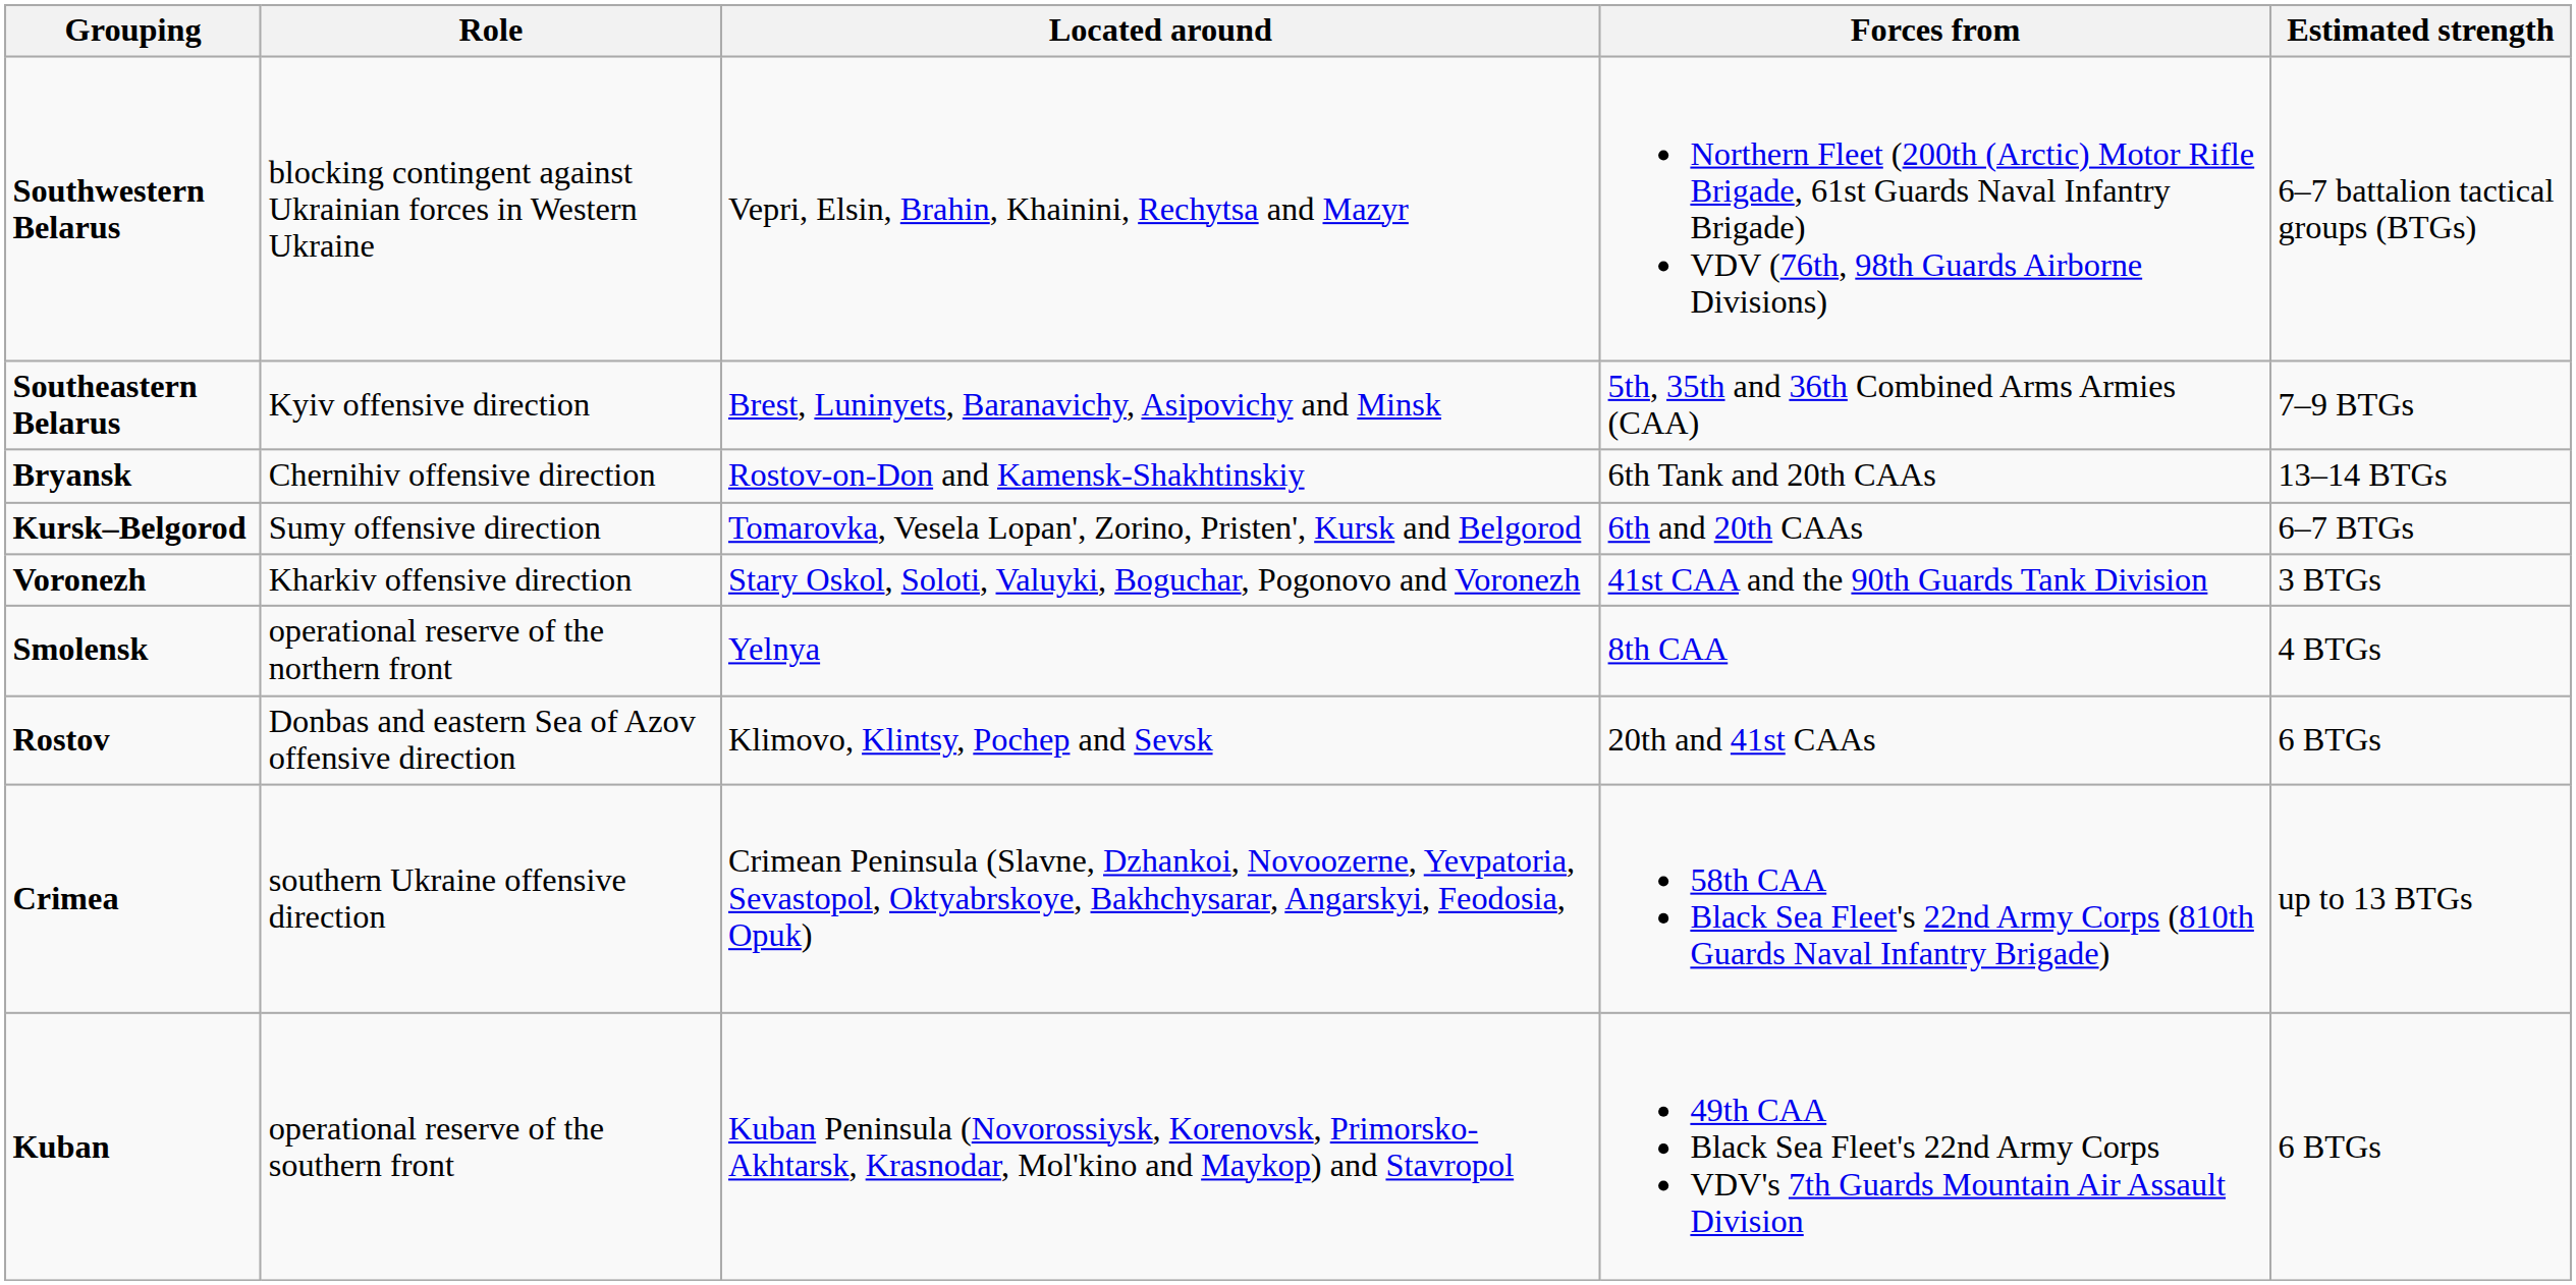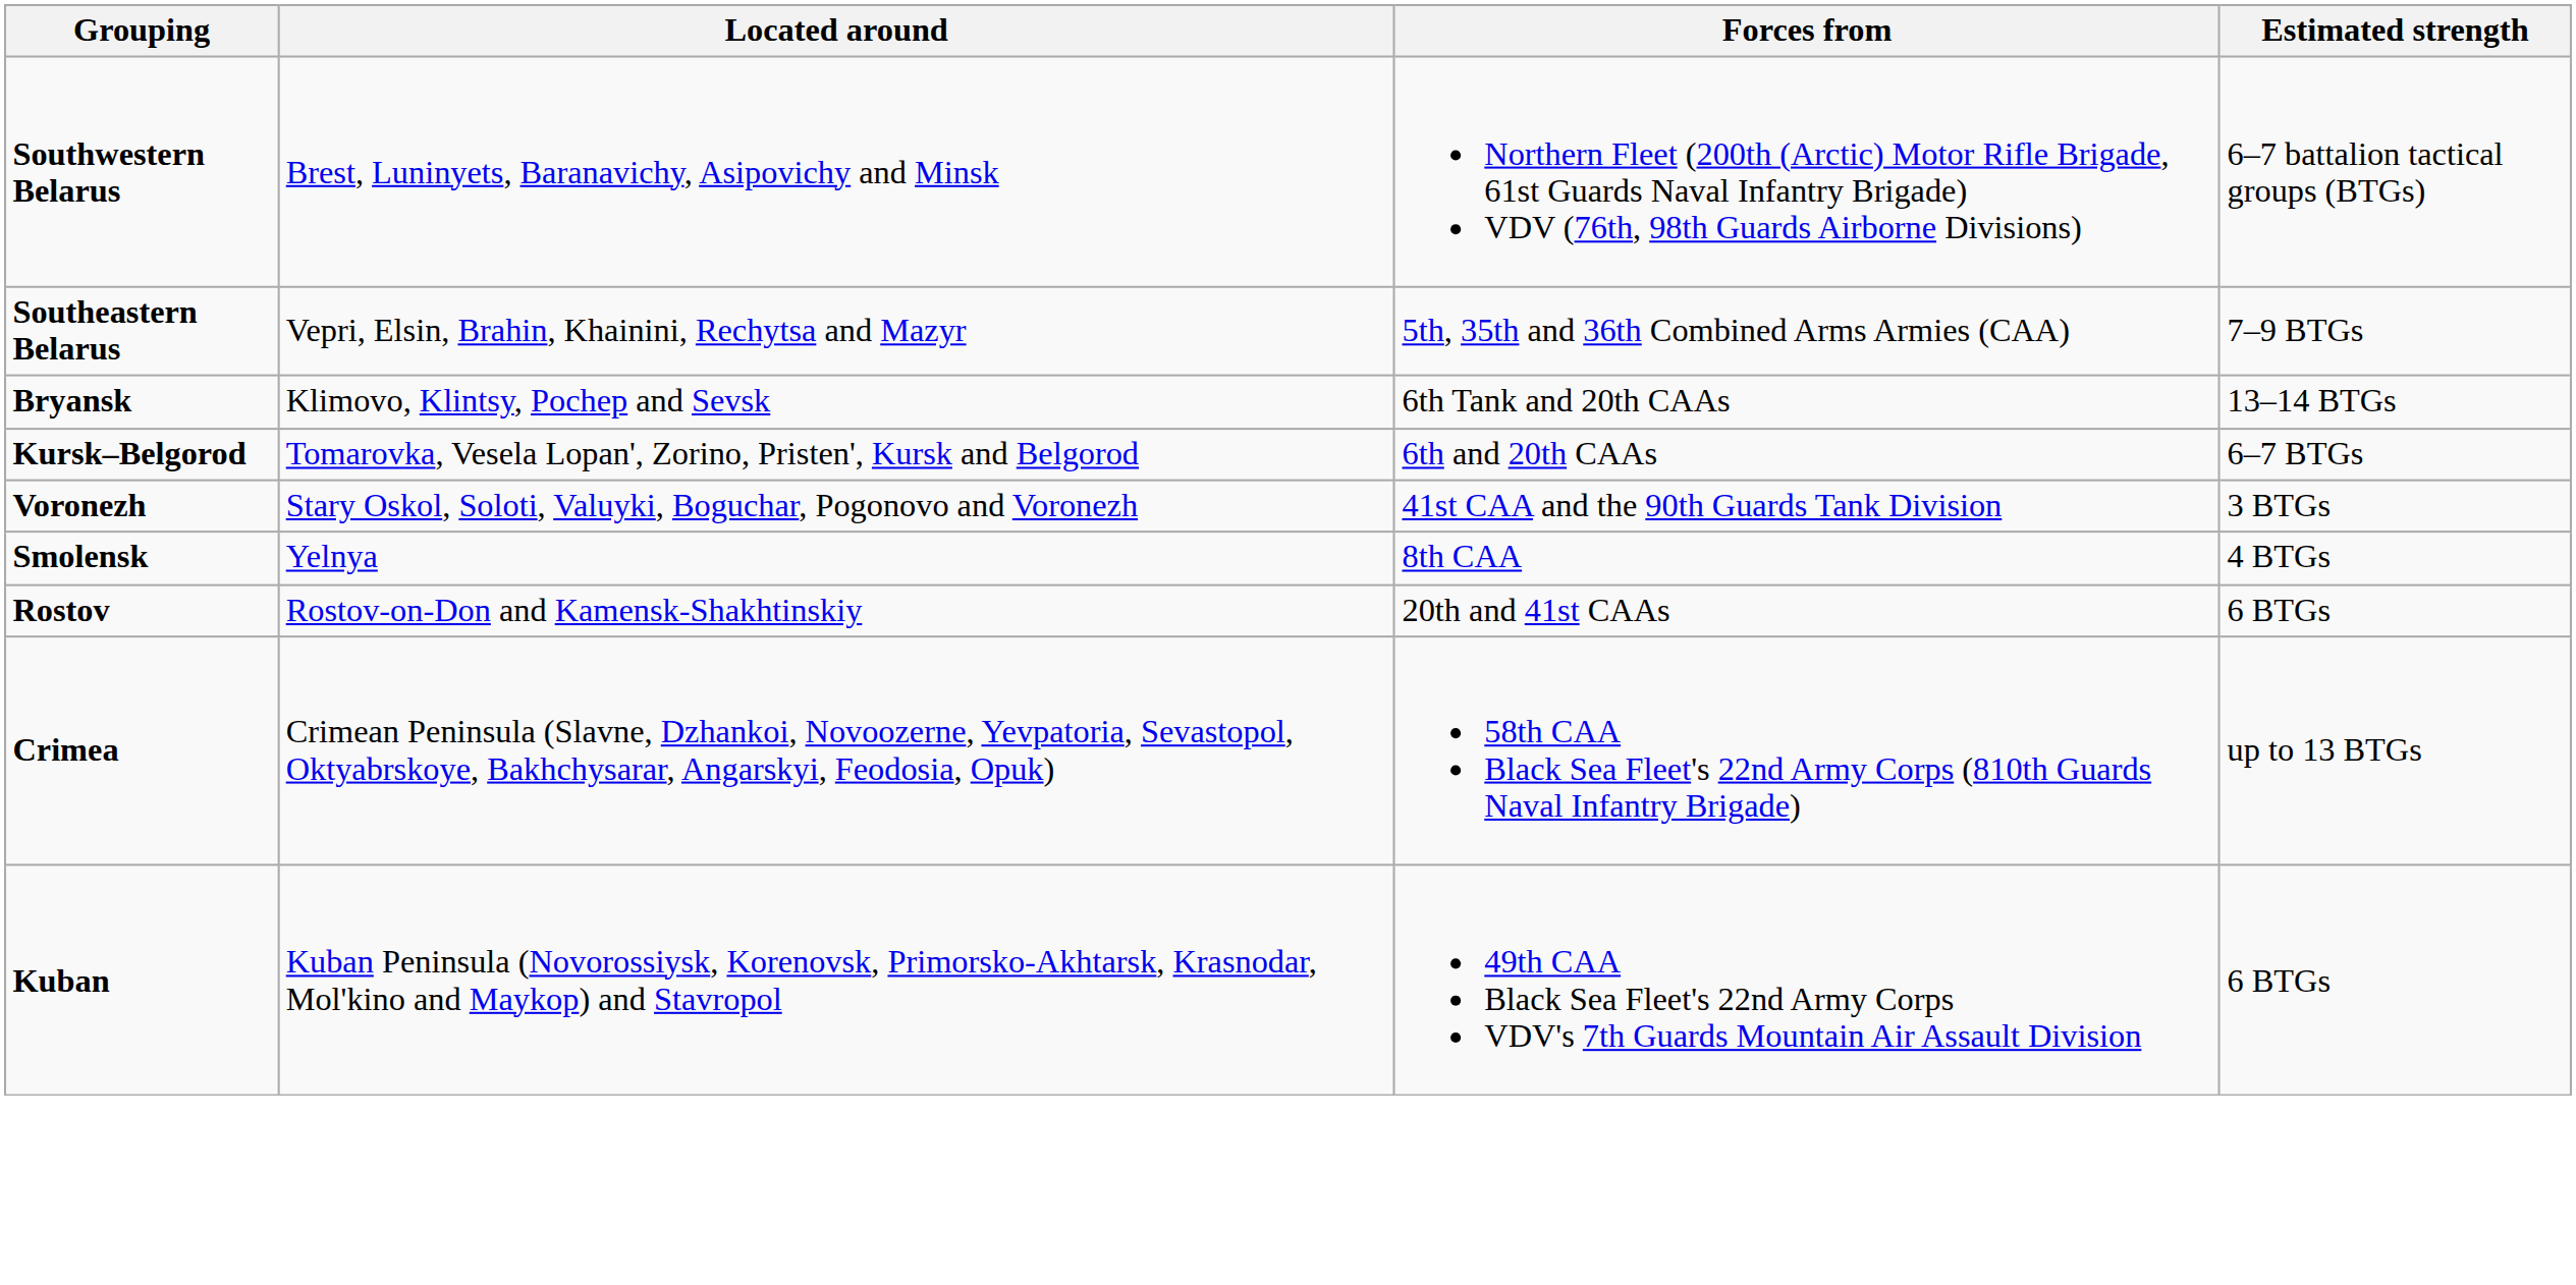 <table class="wikitable">
 <tr>
 <th>Grouping</th>
-<th>Role</th>
 <th>Located around</th>
 <th>Forces from</th>
 <th>Estimated strength</th>
 </tr>
 <tr>
 <td><strong>Southwestern Belarus</strong></td>
-<td>blocking contingent against Ukrainian forces in Western Ukraine</td>
-<td>Vepri, Elsin, <a href='#'>Brahin</a>, Khainini, <a href='#'>Rechytsa</a> and <a href='#'>Mazyr</a></td>
+<td><a href='#'>Brest</a>, <a href='#'>Luninyets</a>, <a href='#'>Baranavichy</a>, <a href='#'>Asipovichy</a> and <a href='#'>Minsk</a></td>
 <td><br><ul><li><a href='#'>Northern Fleet</a> (<a href='#'>200th (Arctic) Motor Rifle Brigade</a>, 61st Guards Naval Infantry Brigade)</li><li>VDV (<a href='#'>76th</a>, <a href='#'>98th Guards Airborne</a> Divisions)</li></ul></td>
 <td>6–7 battalion tactical groups (BTGs)</td>
 </tr>
 <tr>
 <td><strong>Southeastern Belarus</strong></td>
-<td>Kyiv offensive direction</td>
-<td><a href='#'>Brest</a>, <a href='#'>Luninyets</a>, <a href='#'>Baranavichy</a>, <a href='#'>Asipovichy</a> and <a href='#'>Minsk</a></td>
+<td>Vepri, Elsin, <a href='#'>Brahin</a>, Khainini, <a href='#'>Rechytsa</a> and <a href='#'>Mazyr</a></td>
 <td><a href='#'>5th</a>, <a href='#'>35th</a> and <a href='#'>36th</a> Combined Arms Armies (CAA)</td>
 <td>7–9 BTGs</td>
 </tr>
 <tr>
 <td><strong>Bryansk</strong></td>
-<td>Chernihiv offensive direction</td>
-<td><a href='#'>Rostov-on-Don</a> and <a href='#'>Kamensk-Shakhtinskiy</a></td>
+<td>Klimovo, <a href='#'>Klintsy</a>, <a href='#'>Pochep</a> and <a href='#'>Sevsk</a></td>
 <td>6th Tank and 20th CAAs</td>
 <td>13–14 BTGs</td>
 </tr>
 <tr>
 <td><strong>Kursk–Belgorod</strong></td>
-<td>Sumy offensive direction</td>
 <td><a href='#'>Tomarovka</a>, Vesela Lopan', Zorino, Pristen', <a href='#'>Kursk</a> and <a href='#'>Belgorod</a></td>
 <td><a href='#'>6th</a> and <a href='#'>20th</a> CAAs</td>
 <td>6–7 BTGs</td>
 </tr>
 <tr>
 <td><strong>Voronezh</strong></td>
-<td>Kharkiv offensive direction</td>
 <td><a href='#'>Stary Oskol</a>, <a href='#'>Soloti</a>, <a href='#'>Valuyki</a>, <a href='#'>Boguchar</a>, Pogonovo and <a href='#'>Voronezh</a></td>
 <td><a href='#'>41st CAA</a> and the <a href='#'>90th Guards Tank Division</a></td>
 <td>3 BTGs</td>
 </tr>
 <tr>
 <td><strong>Smolensk</strong></td>
-<td>operational reserve of the northern front</td>
 <td><a href='#'>Yelnya</a></td>
 <td><a href='#'>8th CAA</a></td>
 <td>4 BTGs</td>
 </tr>
 <tr>
 <td><strong>Rostov</strong></td>
-<td>Donbas and eastern Sea of Azov offensive direction</td>
-<td>Klimovo, <a href='#'>Klintsy</a>, <a href='#'>Pochep</a> and <a href='#'>Sevsk</a></td>
+<td><a href='#'>Rostov-on-Don</a> and <a href='#'>Kamensk-Shakhtinskiy</a></td>
 <td>20th and <a href='#'>41st</a> CAAs</td>
 <td>6 BTGs</td>
 </tr>
 <tr>
 <td><strong>Crimea</strong></td>
-<td>southern Ukraine offensive direction</td>
 <td>Crimean Peninsula (Slavne, <a href='#'>Dzhankoi</a>, <a href='#'>Novoozerne</a>, <a href='#'>Yevpatoria</a>, <a href='#'>Sevastopol</a>, <a href='#'>Oktyabrskoye</a>, <a href='#'>Bakhchysarar</a>, <a href='#'>Angarskyi</a>, <a href='#'>Feodosia</a>, <a href='#'>Opuk</a>)</td>
 <td><br><ul><li><a href='#'>58th CAA</a></li><li><a href='#'>Black Sea Fleet</a>'s <a href='#'>22nd Army Corps</a> (<a href='#'>810th Guards Naval Infantry Brigade</a>)</li></ul></td>
 <td>up to 13 BTGs</td>
 </tr>
 <tr>
 <td><strong>Kuban</strong></td>
-<td>operational reserve of the southern front</td>
 <td><a href='#'>Kuban</a> Peninsula (<a href='#'>Novorossiysk</a>, <a href='#'>Korenovsk</a>, <a href='#'>Primorsko-Akhtarsk</a>, <a href='#'>Krasnodar</a>, Mol'kino and <a href='#'>Maykop</a>) and <a href='#'>Stavropol</a></td>
 <td><br><ul><li><a href='#'>49th CAA</a></li><li>Black Sea Fleet's 22nd Army Corps</li><li>VDV's <a href='#'>7th Guards Mountain Air Assault Division</a></li></ul></td>
 <td>6 BTGs</td>
 </tr>
 </table>
